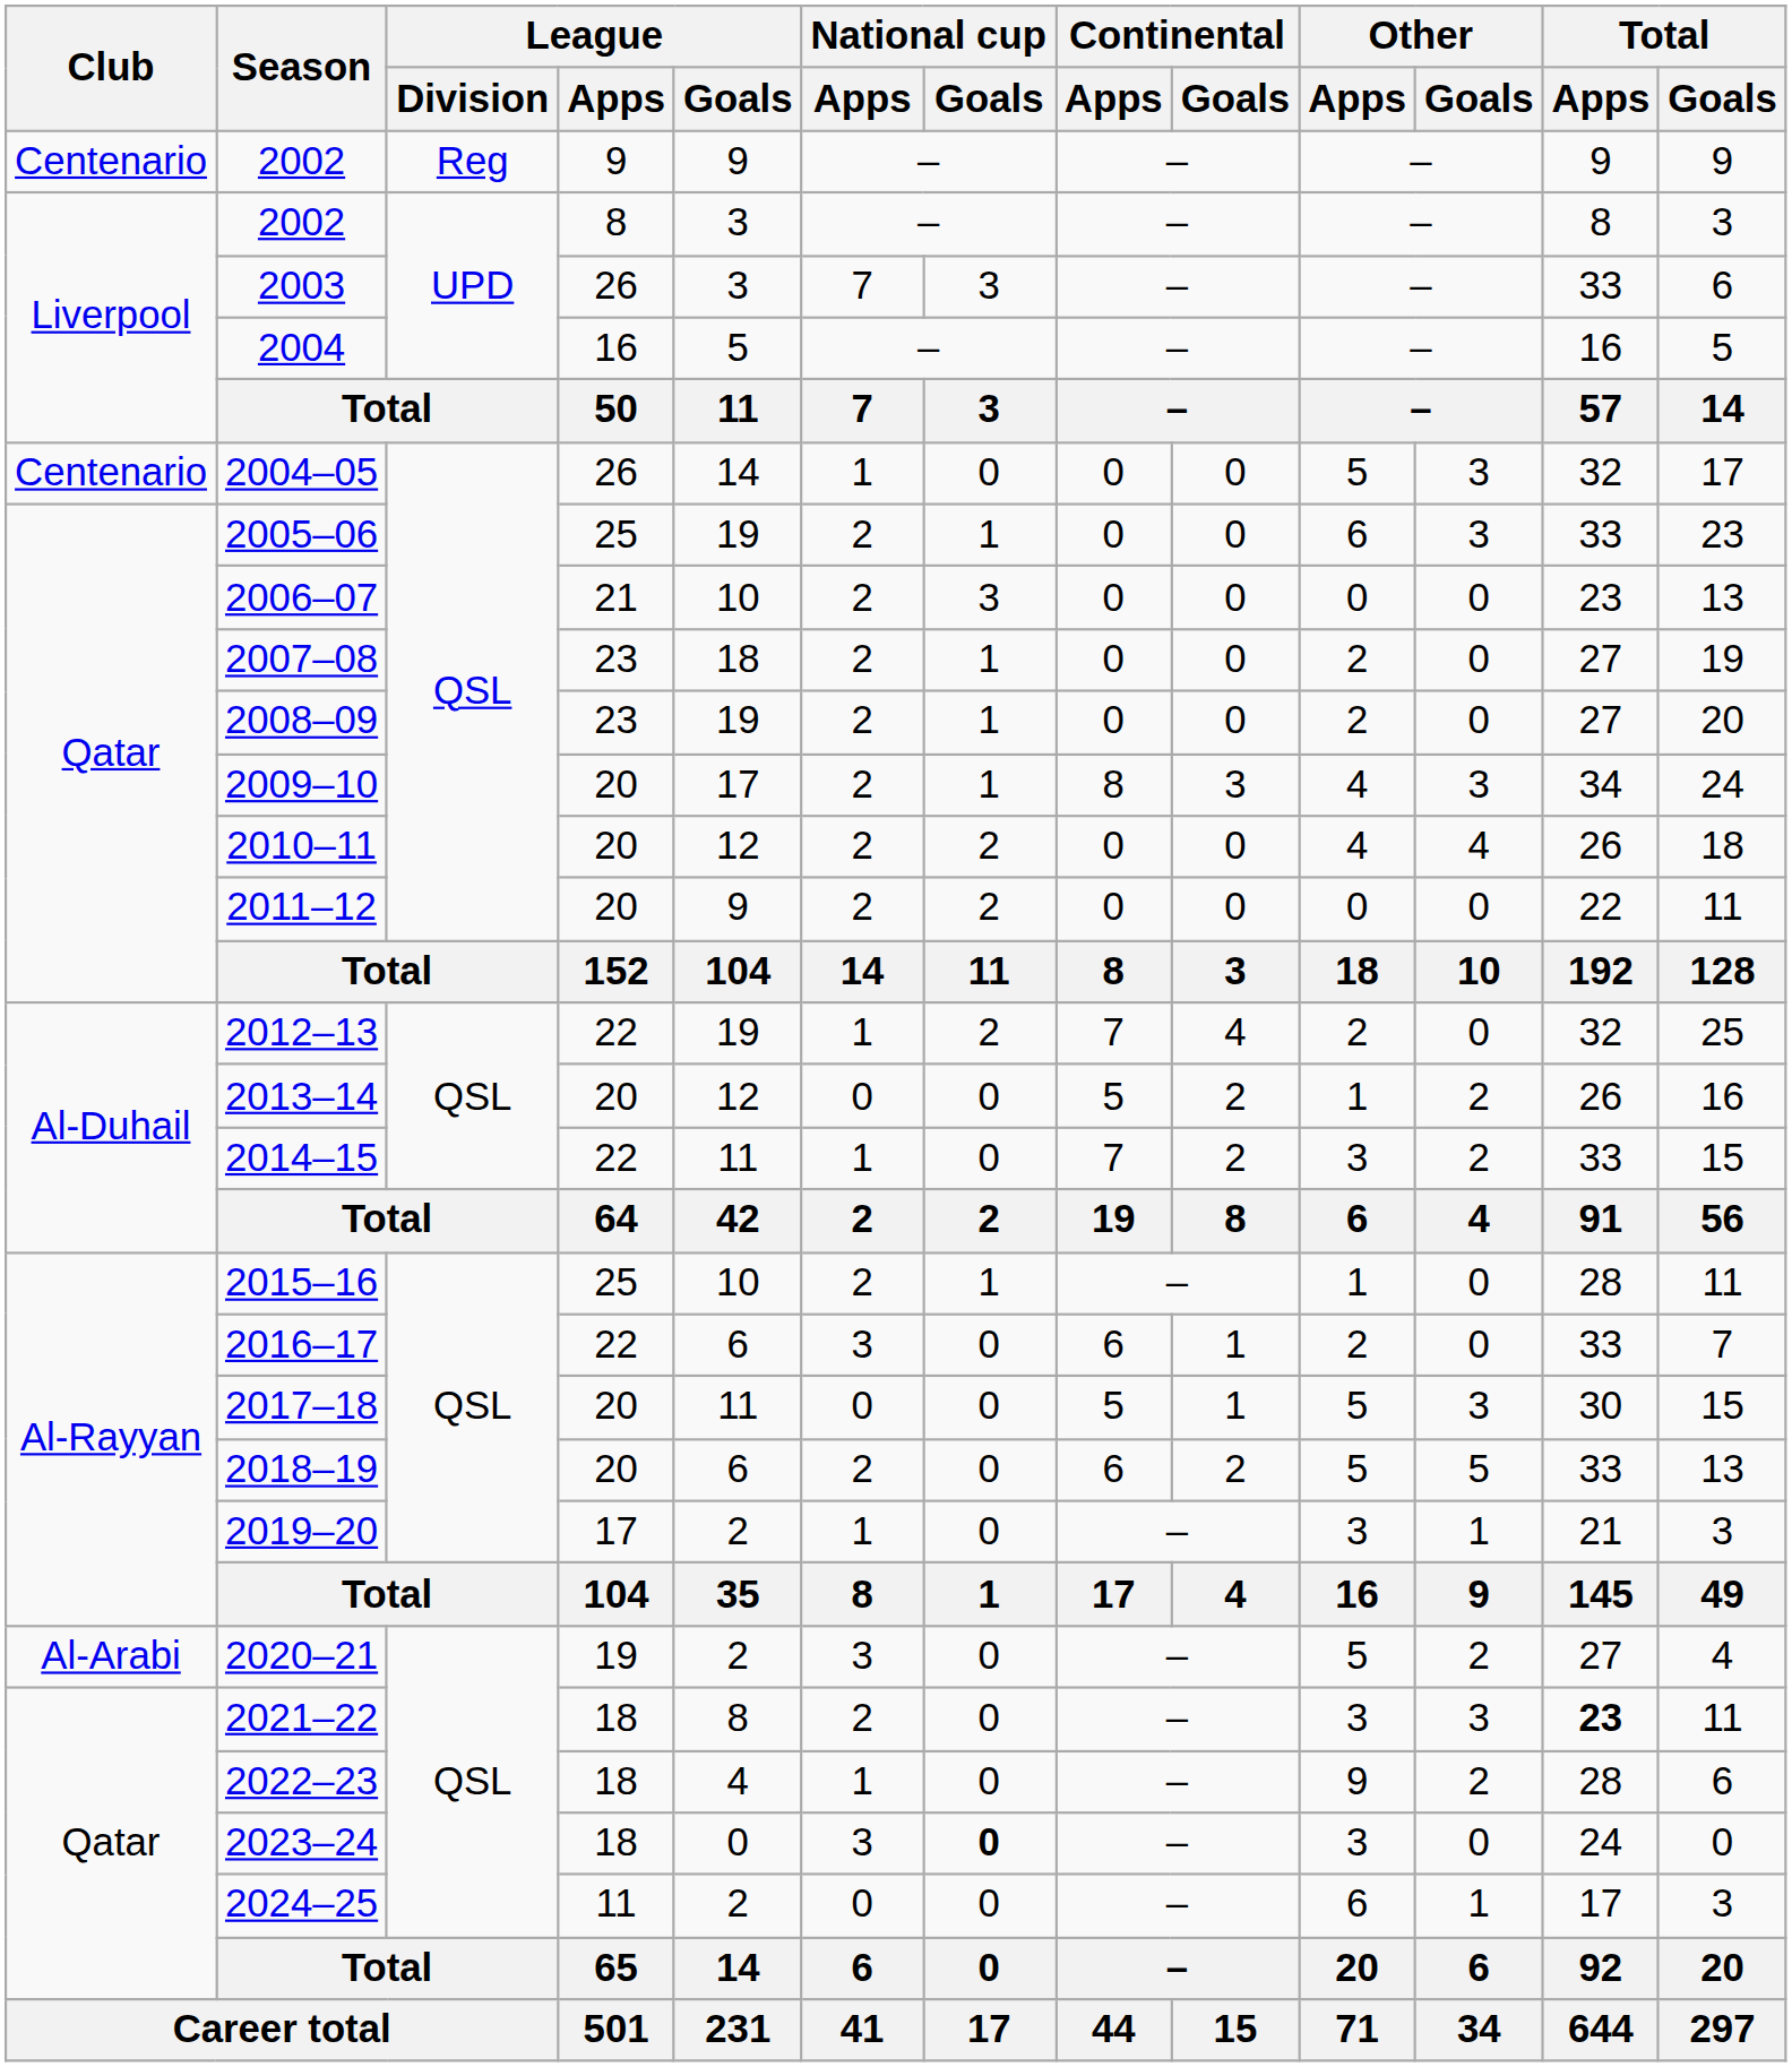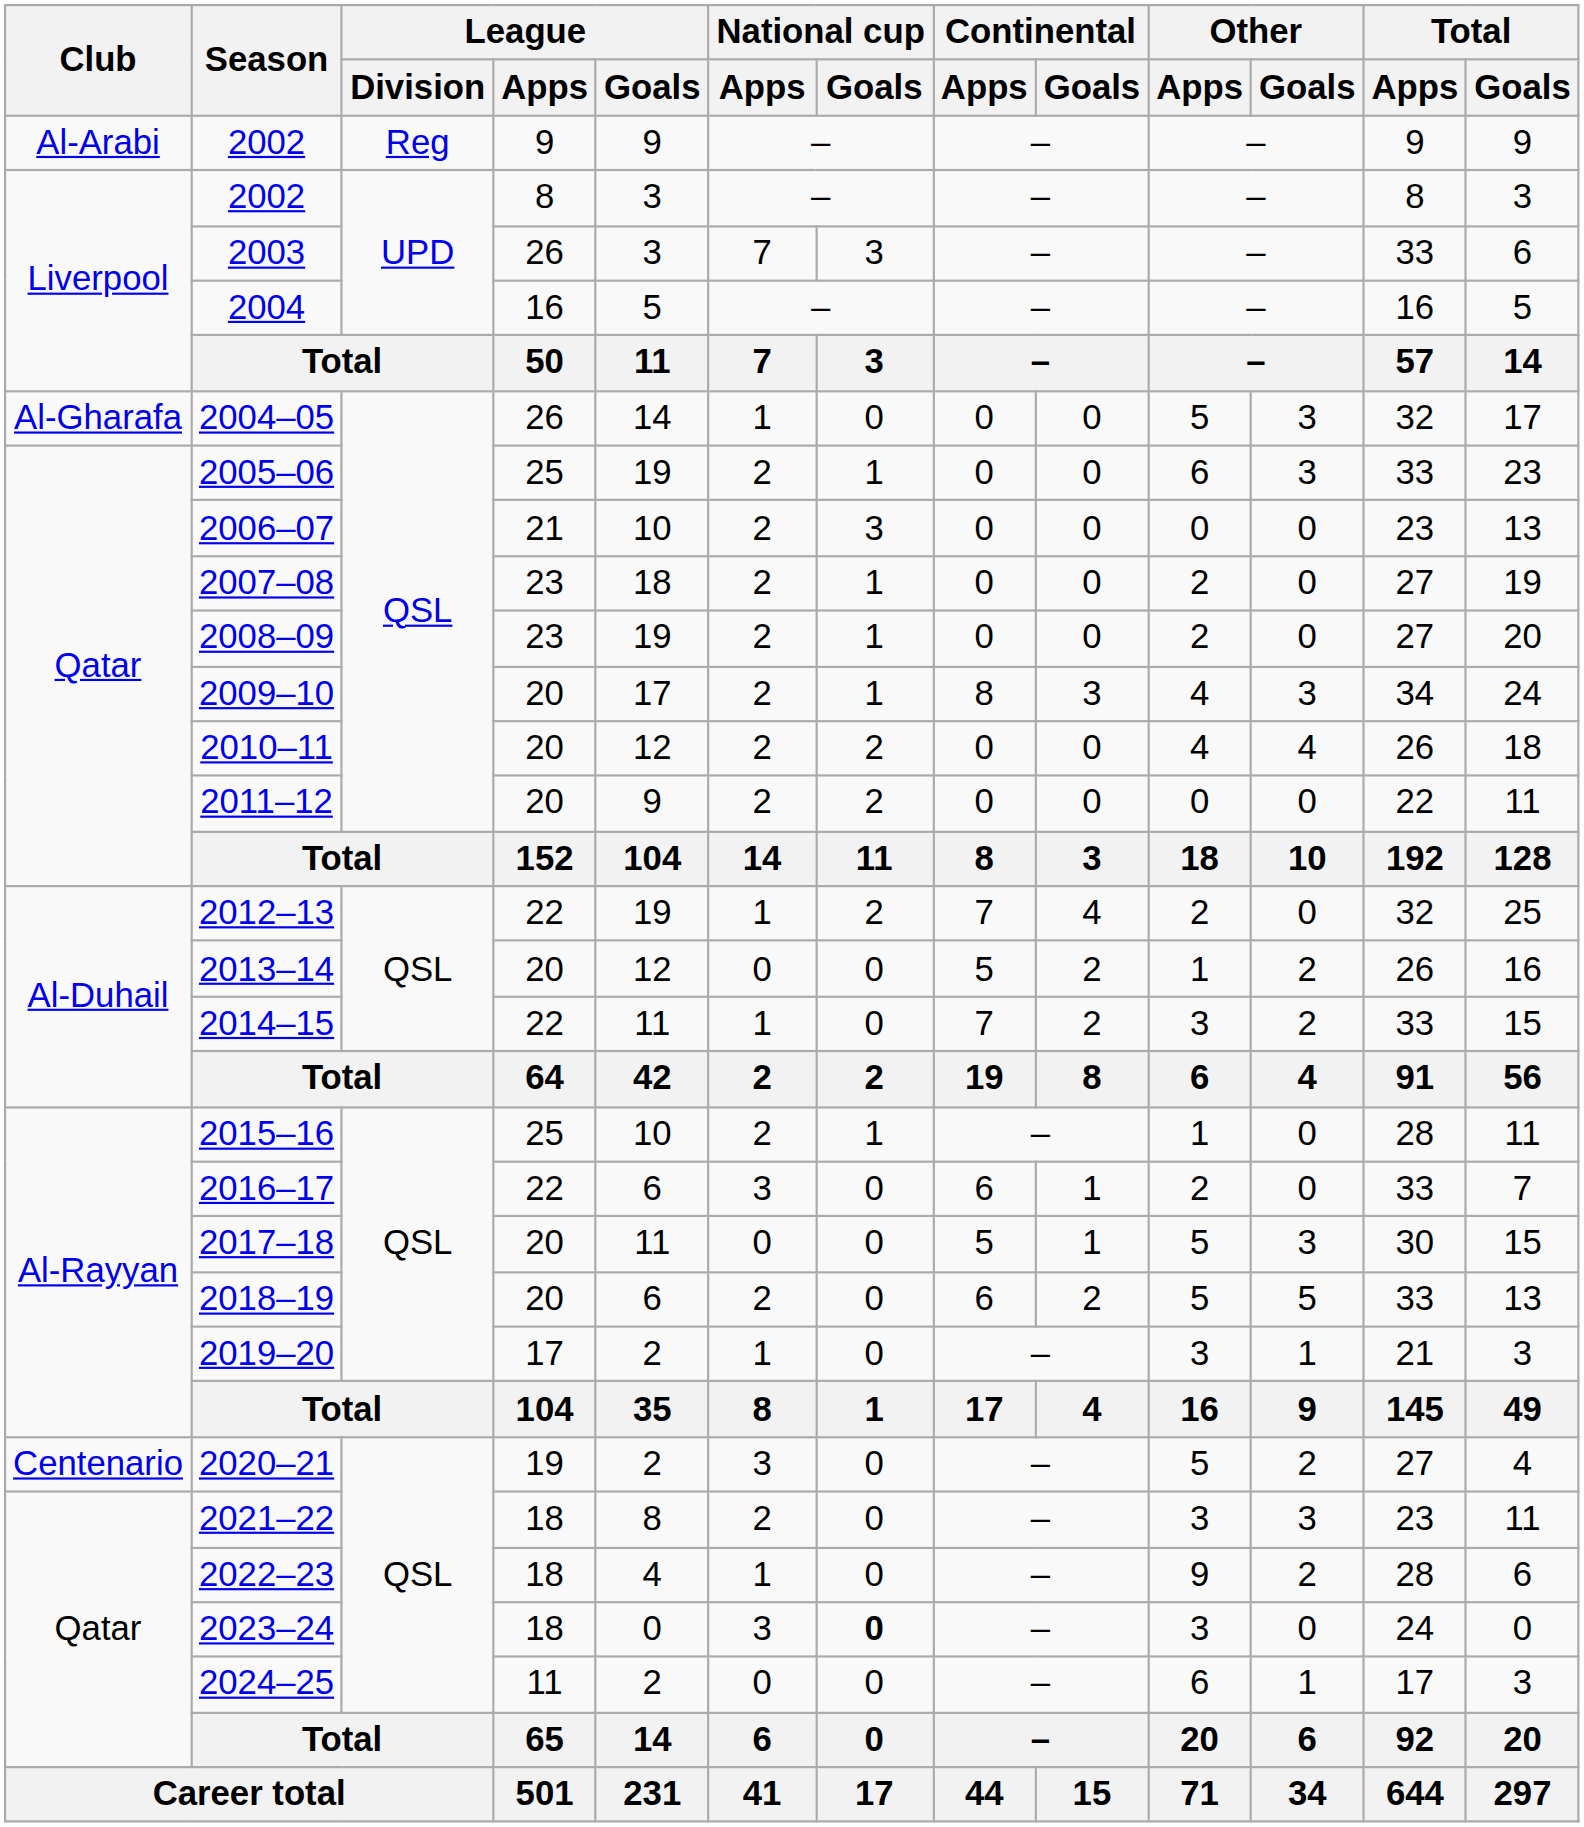 <table class="wikitable" style="text-align:center">
 <tr>
 <th rowspan="2">Club</th>
 <th rowspan="2">Season</th>
 <th colspan="3">League</th>
 <th colspan="2">National cup</th>
 <th colspan="2">Continental</th>
 <th colspan="2">Other</th>
 <th colspan="2">Total</th>
 </tr>
 <tr>
 <th>Division</th>
 <th>Apps</th>
 <th>Goals</th>
 <th>Apps</th>
 <th>Goals</th>
 <th>Apps</th>
 <th>Goals</th>
 <th>Apps</th>
 <th>Goals</th>
 <th>Apps</th>
 <th>Goals</th>
 </tr>
 <tr>
-<td><a href='#'>Centenario</a></td>
+<td><a href='#'>Al-Arabi</a></td>
 <td><a href='#'>2002</a></td>
 <td><a href='#'>Reg</a></td>
 <td>9</td>
 <td>9</td>
 <td colspan="2">–</td>
 <td colspan="2">–</td>
 <td colspan="2">–</td>
 <td>9</td>
 <td>9</td>
 </tr>
 <tr>
 <td rowspan="4"><a href='#'>Liverpool</a></td>
 <td><a href='#'>2002</a></td>
 <td rowspan="3"><a href='#'>UPD</a></td>
 <td>8</td>
 <td>3</td>
 <td colspan="2">–</td>
 <td colspan="2">–</td>
 <td colspan="2">–</td>
 <td>8</td>
 <td>3</td>
 </tr>
 <tr>
 <td><a href='#'>2003</a></td>
 <td>26</td>
 <td>3</td>
 <td>7</td>
 <td>3</td>
 <td colspan="2">–</td>
 <td colspan="2">–</td>
 <td>33</td>
 <td>6</td>
 </tr>
 <tr>
 <td><a href='#'>2004</a></td>
 <td>16</td>
 <td>5</td>
 <td colspan="2">–</td>
 <td colspan="2">–</td>
 <td colspan="2">–</td>
 <td>16</td>
 <td>5</td>
 </tr>
 <tr>
 <th colspan="2">Total</th>
 <th>50</th>
 <th>11</th>
 <th>7</th>
 <th>3</th>
 <th colspan="2">–</th>
 <th colspan="2">–</th>
 <th>57</th>
 <th>14</th>
 </tr>
 <tr>
-<td><a href='#'>Centenario</a></td>
+<td><a href='#'>Al-Gharafa</a></td>
 <td><a href='#'>2004–05</a></td>
 <td rowspan="8"><a href='#'>QSL</a></td>
 <td>26</td>
 <td>14</td>
 <td>1</td>
 <td>0</td>
 <td>0</td>
 <td>0</td>
 <td>5</td>
 <td>3</td>
 <td>32</td>
 <td>17</td>
 </tr>
 <tr>
 <td rowspan="8"><a href='#'>Qatar</a></td>
 <td><a href='#'>2005–06</a></td>
 <td>25</td>
 <td>19</td>
 <td>2</td>
 <td>1</td>
 <td>0</td>
 <td>0</td>
 <td>6</td>
 <td>3</td>
 <td>33</td>
 <td>23</td>
 </tr>
 <tr>
 <td><a href='#'>2006–07</a></td>
 <td>21</td>
 <td>10</td>
 <td>2</td>
 <td>3</td>
 <td>0</td>
 <td>0</td>
 <td>0</td>
 <td>0</td>
 <td>23</td>
 <td>13</td>
 </tr>
 <tr>
 <td><a href='#'>2007–08</a></td>
 <td>23</td>
 <td>18</td>
 <td>2</td>
 <td>1</td>
 <td>0</td>
 <td>0</td>
 <td>2</td>
 <td>0</td>
 <td>27</td>
 <td>19</td>
 </tr>
 <tr>
 <td><a href='#'>2008–09</a></td>
 <td>23</td>
 <td>19</td>
 <td>2</td>
 <td>1</td>
 <td>0</td>
 <td>0</td>
 <td>2</td>
 <td>0</td>
 <td>27</td>
 <td>20</td>
 </tr>
 <tr>
 <td><a href='#'>2009–10</a></td>
 <td>20</td>
 <td>17</td>
 <td>2</td>
 <td>1</td>
 <td>8</td>
 <td>3</td>
 <td>4</td>
 <td>3</td>
 <td>34</td>
 <td>24</td>
 </tr>
 <tr>
 <td><a href='#'>2010–11</a></td>
 <td>20</td>
 <td>12</td>
 <td>2</td>
 <td>2</td>
 <td>0</td>
 <td>0</td>
 <td>4</td>
 <td>4</td>
 <td>26</td>
 <td>18</td>
 </tr>
 <tr>
 <td><a href='#'>2011–12</a></td>
 <td>20</td>
 <td>9</td>
 <td>2</td>
 <td>2</td>
 <td>0</td>
 <td>0</td>
 <td>0</td>
 <td>0</td>
 <td>22</td>
 <td>11</td>
 </tr>
 <tr>
 <th colspan="2">Total</th>
 <th>152</th>
 <th>104</th>
 <th>14</th>
 <th>11</th>
 <th>8</th>
 <th>3</th>
 <th>18</th>
 <th>10</th>
 <th>192</th>
 <th>128</th>
 </tr>
 <tr>
 <td rowspan="4"><a href='#'>Al-Duhail</a></td>
 <td><a href='#'>2012–13</a></td>
 <td rowspan="3">QSL</td>
 <td>22</td>
 <td>19</td>
 <td>1</td>
 <td>2</td>
 <td>7</td>
 <td>4</td>
 <td>2</td>
 <td>0</td>
 <td>32</td>
 <td>25</td>
 </tr>
 <tr>
 <td><a href='#'>2013–14</a></td>
 <td>20</td>
 <td>12</td>
 <td>0</td>
 <td>0</td>
 <td>5</td>
 <td>2</td>
 <td>1</td>
 <td>2</td>
 <td>26</td>
 <td>16</td>
 </tr>
 <tr>
 <td><a href='#'>2014–15</a></td>
 <td>22</td>
 <td>11</td>
 <td>1</td>
 <td>0</td>
 <td>7</td>
 <td>2</td>
 <td>3</td>
 <td>2</td>
 <td>33</td>
 <td>15</td>
 </tr>
 <tr>
 <th colspan="2">Total</th>
 <th>64</th>
 <th>42</th>
 <th>2</th>
 <th>2</th>
 <th>19</th>
 <th>8</th>
 <th>6</th>
 <th>4</th>
 <th>91</th>
 <th>56</th>
 </tr>
 <tr>
 <td rowspan="6"><a href='#'>Al-Rayyan</a></td>
 <td><a href='#'>2015–16</a></td>
 <td rowspan="5">QSL</td>
 <td>25</td>
 <td>10</td>
 <td>2</td>
 <td>1</td>
 <td colspan="2">–</td>
 <td>1</td>
 <td>0</td>
 <td>28</td>
 <td>11</td>
 </tr>
 <tr>
 <td><a href='#'>2016–17</a></td>
 <td>22</td>
 <td>6</td>
 <td>3</td>
 <td>0</td>
 <td>6</td>
 <td>1</td>
 <td>2</td>
 <td>0</td>
 <td>33</td>
 <td>7</td>
 </tr>
 <tr>
 <td><a href='#'>2017–18</a></td>
 <td>20</td>
 <td>11</td>
 <td>0</td>
 <td>0</td>
 <td>5</td>
 <td>1</td>
 <td>5</td>
 <td>3</td>
 <td>30</td>
 <td>15</td>
 </tr>
 <tr>
 <td><a href='#'>2018–19</a></td>
 <td>20</td>
 <td>6</td>
 <td>2</td>
 <td>0</td>
 <td>6</td>
 <td>2</td>
 <td>5</td>
 <td>5</td>
 <td>33</td>
 <td>13</td>
 </tr>
 <tr>
 <td><a href='#'>2019–20</a></td>
 <td>17</td>
 <td>2</td>
 <td>1</td>
 <td>0</td>
 <td colspan="2">–</td>
 <td>3</td>
 <td>1</td>
 <td>21</td>
 <td>3</td>
 </tr>
 <tr>
 <th colspan="2">Total</th>
 <th>104</th>
 <th>35</th>
 <th>8</th>
 <th>1</th>
 <th>17</th>
 <th>4</th>
 <th>16</th>
 <th>9</th>
 <th>145</th>
 <th>49</th>
 </tr>
 <tr>
-<td><a href='#'>Al-Arabi</a></td>
+<td><a href='#'>Centenario</a></td>
 <td><a href='#'>2020–21</a></td>
 <td rowspan="5">QSL</td>
 <td>19</td>
 <td>2</td>
 <td>3</td>
 <td>0</td>
 <td colspan="2">–</td>
 <td>5</td>
 <td>2</td>
 <td>27</td>
 <td>4</td>
 </tr>
 <tr>
 <td rowspan="5">Qatar</td>
 <td><a href='#'>2021–22</a></td>
 <td>18</td>
 <td>8</td>
 <td>2</td>
 <td>0</td>
 <td colspan="2">–</td>
 <td>3</td>
 <td>3</td>
-<td><strong>23</strong></td>
+<td>23</td>
 <td>11</td>
 </tr>
 <tr>
 <td><a href='#'>2022–23</a></td>
 <td>18</td>
 <td>4</td>
 <td>1</td>
 <td>0</td>
 <td colspan="2">–</td>
 <td>9</td>
 <td>2</td>
 <td>28</td>
 <td>6</td>
 </tr>
 <tr>
 <td><a href='#'>2023–24</a></td>
 <td>18</td>
 <td>0</td>
 <td>3</td>
 <td><strong>0</strong></td>
 <td colspan="2">–</td>
 <td>3</td>
 <td>0</td>
 <td>24</td>
 <td>0</td>
 </tr>
 <tr>
 <td><a href='#'>2024–25</a></td>
 <td>11</td>
 <td>2</td>
 <td>0</td>
 <td>0</td>
 <td colspan="2">–</td>
 <td>6</td>
 <td>1</td>
 <td>17</td>
 <td>3</td>
 </tr>
 <tr>
 <th colspan="2">Total</th>
 <th>65</th>
 <th>14</th>
 <th>6</th>
 <th>0</th>
 <th colspan="2">–</th>
 <th>20</th>
 <th>6</th>
 <th>92</th>
 <th>20</th>
 </tr>
 <tr>
 <th colspan="3">Career total</th>
 <th>501</th>
 <th>231</th>
 <th>41</th>
 <th>17</th>
 <th>44</th>
 <th>15</th>
 <th>71</th>
 <th>34</th>
 <th>644</th>
 <th>297</th>
 </tr>
 </table>
